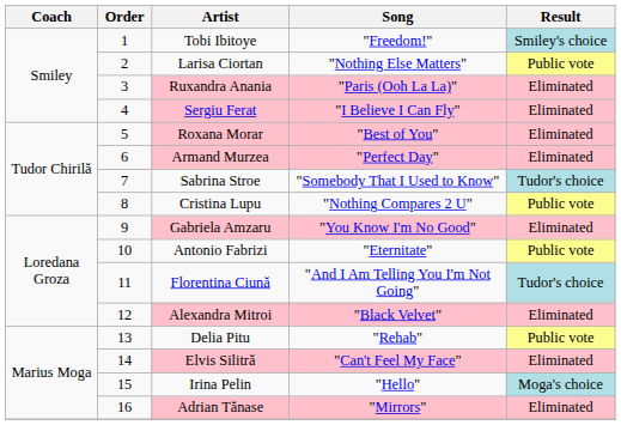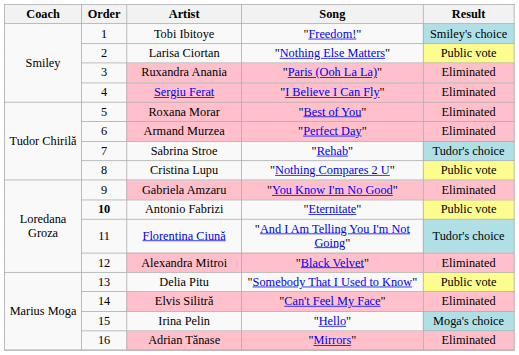 <table class="wikitable" style="text-align: center; width:75%;">
 <tr>
 <th style="width:08%;">Coach</th>
 <th style="width:02%;">Order</th>
 <th style="width:14%;">Artist</th>
 <th style="width:22%;">Song</th>
 <th style="width:10%;">Result</th>
 </tr>
 <tr>
 <td rowspan="4">Smiley</td>
 <td>1</td>
 <td>Tobi Ibitoye</td>
 <td>"<a href='#'>Freedom!</a>"</td>
 <td style="background:#b0e0e6">Smiley's choice</td>
 </tr>
 <tr>
 <td>2</td>
 <td>Larisa Ciortan</td>
 <td>"<a href='#'>Nothing Else Matters</a>"</td>
 <td style="background:#fdfc8f">Public vote</td>
 </tr>
 <tr>
 <td>3</td>
 <td style="background:pink">Ruxandra Anania</td>
 <td style="background:pink">"<a href='#'>Paris (Ooh La La)</a>"</td>
 <td style="background:pink">Eliminated</td>
 </tr>
 <tr>
 <td>4</td>
 <td style="background:pink"><a href='#'>Sergiu Ferat</a></td>
 <td style="background:pink">"<a href='#'>I Believe I Can Fly</a>"</td>
 <td style="background:pink">Eliminated</td>
 </tr>
 <tr>
 <td rowspan="4">Tudor Chirilă</td>
 <td>5</td>
 <td style="background:pink">Roxana Morar</td>
 <td style="background:pink">"<a href='#'>Best of You</a>"</td>
 <td style="background:pink">Eliminated</td>
 </tr>
 <tr>
 <td>6</td>
 <td style="background:pink">Armand Murzea</td>
 <td style="background:pink">"<a href='#'>Perfect Day</a>"</td>
 <td style="background:pink">Eliminated</td>
 </tr>
 <tr>
 <td>7</td>
 <td>Sabrina Stroe</td>
-<td>"<a href='#'>Somebody That I Used to Know</a>"</td>
+<td>"<a href='#'>Rehab</a>"</td>
 <td style="background:#b0e0e6">Tudor's choice</td>
 </tr>
 <tr>
 <td>8</td>
 <td>Cristina Lupu</td>
 <td>"<a href='#'>Nothing Compares 2 U</a>"</td>
 <td style="background:#fdfc8f">Public vote</td>
 </tr>
 <tr>
 <td rowspan="4">Loredana Groza</td>
 <td>9</td>
 <td style="background:pink">Gabriela Amzaru</td>
 <td style="background:pink">"<a href='#'>You Know I'm No Good</a>"</td>
 <td style="background:pink">Eliminated</td>
 </tr>
 <tr>
-<td>10</td>
+<td><strong>10</strong></td>
 <td>Antonio Fabrizi</td>
 <td>"<a href='#'>Eternitate</a>"</td>
 <td style="background:#fdfc8f">Public vote</td>
 </tr>
 <tr>
 <td>11</td>
 <td><a href='#'>Florentina Ciună</a></td>
 <td>"<a href='#'>And I Am Telling You I'm Not Going</a>"</td>
 <td style="background:#b0e0e6">Tudor's choice</td>
 </tr>
 <tr>
 <td>12</td>
 <td style="background:pink">Alexandra Mitroi</td>
 <td style="background:pink">"<a href='#'>Black Velvet</a>"</td>
 <td style="background:pink">Eliminated</td>
 </tr>
 <tr>
 <td rowspan="4">Marius Moga</td>
 <td>13</td>
 <td>Delia Pitu</td>
-<td>"<a href='#'>Rehab</a>"</td>
+<td>"<a href='#'>Somebody That I Used to Know</a>"</td>
 <td style="background:#fdfc8f">Public vote</td>
 </tr>
 <tr>
 <td>14</td>
 <td style="background:pink">Elvis Silitră</td>
 <td style="background:pink">"<a href='#'>Can't Feel My Face</a>"</td>
 <td style="background:pink">Eliminated</td>
 </tr>
 <tr>
 <td>15</td>
 <td>Irina Pelin</td>
 <td>"<a href='#'>Hello</a>"</td>
 <td style="background:#b0e0e6">Moga's choice</td>
 </tr>
 <tr>
 <td>16</td>
 <td style="background:pink">Adrian Tănase</td>
 <td style="background:pink">"<a href='#'>Mirrors</a>"</td>
 <td style="background:pink">Eliminated</td>
 </tr>
 <tr>
 </tr>
 </table>
